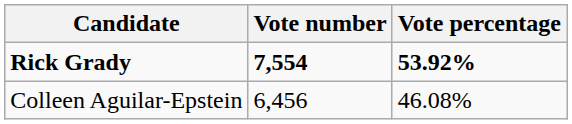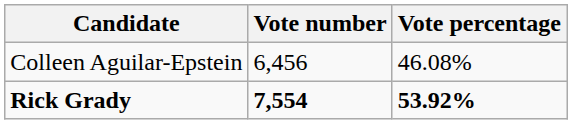 <table class="wikitable">
 <tr>
 <th>Candidate</th>
 <th>Vote number</th>
 <th>Vote percentage</th>
 </tr>
 <tr>
+<td>Colleen Aguilar-Epstein</td>
+<td>6,456</td>
+<td>46.08%</td>
+</tr>
+<tr>
 <td><strong>Rick Grady</strong></td>
 <td><strong>7,554</strong></td>
 <td><strong>53.92%</strong></td>
 </tr>
-<tr>
-<td>Colleen Aguilar-Epstein</td>
-<td>6,456</td>
-<td>46.08%</td>
-</tr>
 </table>
